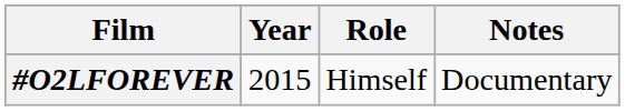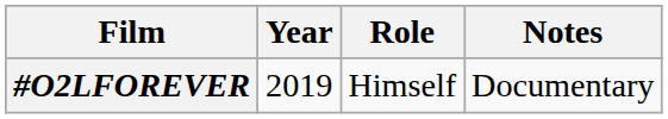 <table class="wikitable plainrowheaders" style="text-align:center;">
 <tr>
 <th>Film</th>
 <th>Year</th>
 <th>Role</th>
 <th class="unsortable">Notes</th>
 </tr>
 <tr>
 <th scope="row"><em>#O2LFOREVER</em></th>
-<td>2015</td>
+<td>2019</td>
 <td>Himself</td>
 <td>Documentary</td>
 </tr>
 </table>
